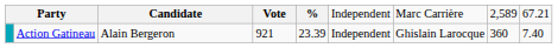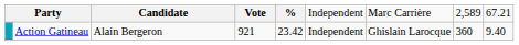 <table class="wikitable">
 <tr>
 <th bgcolor="#DDDDFF" width="100px" colspan="2">Party</th>
 <th bgcolor="#DDDDFF" width="200px">Candidate</th>
 <th bgcolor="#DDDDFF" width="50px">Vote</th>
 <th bgcolor="#DDDDFF" width="30px">%<br></th>
 <td>Independent</td>
 <td>Marc Carrière</td>
 <td>2,589</td>
 <td>67.21</td>
 </tr>
 <tr>
 <td bgcolor=#00a7ba> </td>
 <td><a href='#'>Action Gatineau</a></td>
 <td>Alain Bergeron</td>
 <td>921</td>
-<td>23.39<br></td>
+<td>23.42<br></td>
 <td>Independent</td>
 <td>Ghislain Larocque</td>
 <td>360</td>
-<td>7.40</td>
+<td>9.40</td>
 </tr>
 </table>
